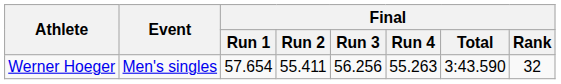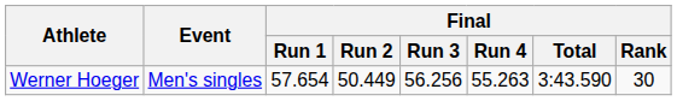 <table class="wikitable" style="font-size:90%">
 <tr>
 <th rowspan="2">Athlete</th>
 <th rowspan="2">Event</th>
 <th colspan="6">Final</th>
 </tr>
 <tr>
 <th>Run 1</th>
 <th>Run 2</th>
 <th>Run 3</th>
 <th>Run 4</th>
 <th>Total</th>
 <th>Rank</th>
 </tr>
 <tr>
 <td><a href='#'>Werner Hoeger</a></td>
 <td><a href='#'>Men's singles</a></td>
 <td align="center">57.654</td>
-<td align="center">55.411</td>
+<td align="center">50.449</td>
 <td align="center">56.256</td>
 <td align="center">55.263</td>
 <td align="center">3:43.590</td>
-<td align="center">32</td>
+<td align="center">30</td>
 </tr>
 </table>
